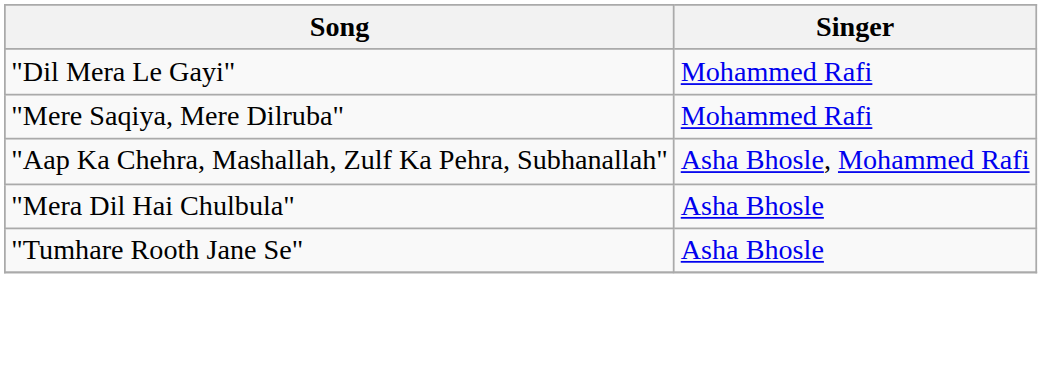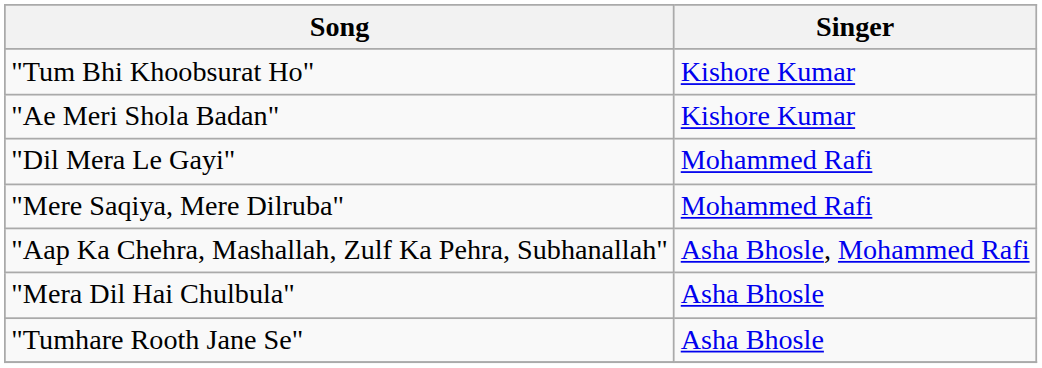 <table class="wikitable">
 <tr>
 <th>Song</th>
 <th>Singer</th>
+</tr>
+<tr>
+<td>"Tum Bhi Khoobsurat Ho"</td>
+<td><a href='#'>Kishore Kumar</a></td>
+</tr>
+<tr>
+<td>"Ae Meri Shola Badan"</td>
+<td><a href='#'>Kishore Kumar</a></td>
 </tr>
 <tr>
 <td>"Dil Mera Le Gayi"</td>
 <td><a href='#'>Mohammed Rafi</a></td>
 </tr>
 <tr>
 <td>"Mere Saqiya, Mere Dilruba"</td>
 <td><a href='#'>Mohammed Rafi</a></td>
 </tr>
 <tr>
 <td>"Aap Ka Chehra, Mashallah, Zulf Ka Pehra, Subhanallah"</td>
 <td><a href='#'>Asha Bhosle</a>,  <a href='#'>Mohammed Rafi</a></td>
 </tr>
 <tr>
 <td>"Mera Dil Hai Chulbula"</td>
 <td><a href='#'>Asha Bhosle</a></td>
 </tr>
 <tr>
 <td>"Tumhare Rooth Jane Se"</td>
 <td><a href='#'>Asha Bhosle</a></td>
 </tr>
 <tr>
 </tr>
 </table>
